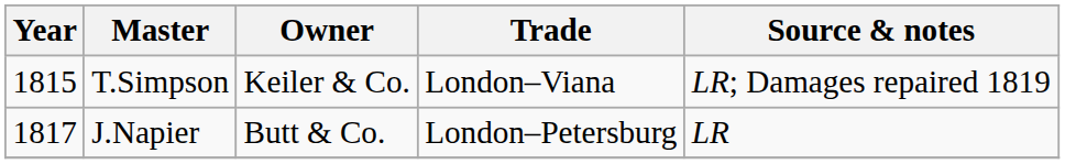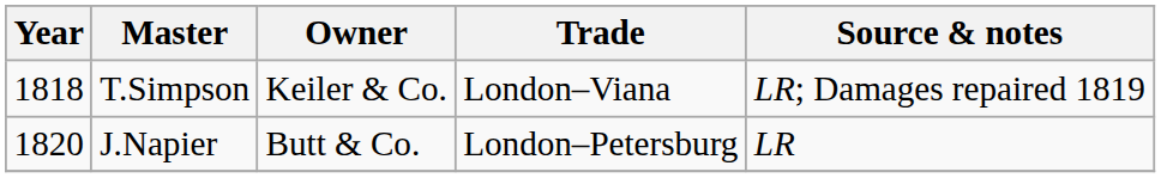 <table class="sortable wikitable">
 <tr>
 <th>Year</th>
 <th>Master</th>
 <th>Owner</th>
 <th>Trade</th>
 <th>Source & notes</th>
 </tr>
 <tr>
-<td>1815</td>
+<td>1818</td>
 <td>T.Simpson</td>
 <td>Keiler & Co.</td>
 <td>London–Viana</td>
 <td><em>LR</em>; Damages repaired 1819</td>
 </tr>
 <tr>
-<td>1817</td>
+<td>1820</td>
 <td>J.Napier</td>
 <td>Butt & Co.</td>
 <td>London–Petersburg</td>
 <td><em>LR</em></td>
 </tr>
 <tr>
 </tr>
 </table>
